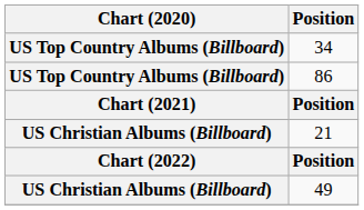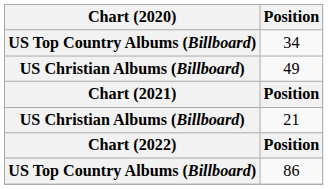 <table class="wikitable plainrowheaders" style="text-align:center">
 <tr>
 <th scope="col">Chart (2020)</th>
 <th scope="col">Position</th>
 </tr>
 <tr>
 <th scope="row">US Top Country Albums (<em>Billboard</em>)</th>
 <td>34</td>
 </tr>
 <tr>
-<th scope="row">US Top Country Albums (<em>Billboard</em>)</th>
-<td>86</td>
+<th scope="row">US Christian Albums (<em>Billboard</em>)</th>
+<td>49</td>
 </tr>
 <tr>
 <th scope="col">Chart (2021)</th>
 <th scope="col">Position</th>
 </tr>
 <tr>
 <th scope="row">US Christian Albums (<em>Billboard</em>)</th>
 <td>21</td>
 </tr>
 <tr>
 <th scope="col">Chart (2022)</th>
 <th scope="col">Position</th>
 </tr>
 <tr>
-<th scope="row">US Christian Albums (<em>Billboard</em>)</th>
-<td>49</td>
+<th scope="row">US Top Country Albums (<em>Billboard</em>)</th>
+<td>86</td>
 </tr>
 <tr>
 </tr>
 </table>
